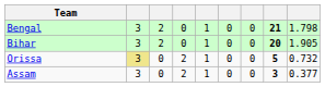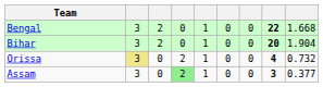 <table class="wikitable" style="text-align:center">
 <tr>
 <th style="width:160px">Team</th>
 <th style="width:25px"></th>
 <th style="width:25px"></th>
 <th style="width:25px"></th>
 <th style="width:25px"></th>
 <th style="width:25px"></th>
 <th style="width:25px"></th>
 <th style="width:25px"></th>
 <th style="width:25px;"></th>
 </tr>
 <tr style="background:#cfc;">
 <td style="text-align:left"><a href='#'>Bengal</a></td>
 <td>3</td>
 <td>2</td>
 <td>0</td>
 <td>1</td>
 <td>0</td>
 <td>0</td>
-<td><strong>21</strong></td>
-<td>1.798</td>
+<td><strong>22</strong></td>
+<td>1.668</td>
 </tr>
 <tr style="background:#cfc;">
 <td style="text-align:left"><a href='#'>Bihar</a></td>
 <td>3</td>
 <td>2</td>
 <td>0</td>
 <td>1</td>
 <td>0</td>
 <td>0</td>
 <td><strong>20</strong></td>
-<td>1.905</td>
+<td>1.904</td>
 </tr>
 <tr>
 <td style="text-align:left"><a href='#'>Orissa</a></td>
 <td style="background: khaki;">3</td>
 <td>0</td>
 <td>2</td>
 <td>1</td>
 <td>0</td>
 <td>0</td>
-<td><strong>5</strong></td>
+<td><strong>4</strong></td>
 <td>0.732</td>
 </tr>
 <tr>
 <td style="text-align:left"><a href='#'>Assam</a></td>
 <td>3</td>
 <td>0</td>
-<td>2</td>
+<td style="background: lightgreen;">2</td>
 <td>1</td>
 <td>0</td>
 <td>0</td>
 <td><strong>3</strong></td>
 <td>0.377</td>
 </tr>
 </table>
